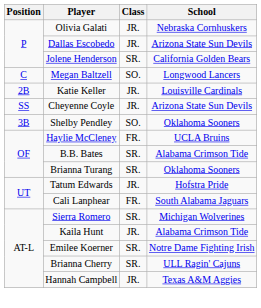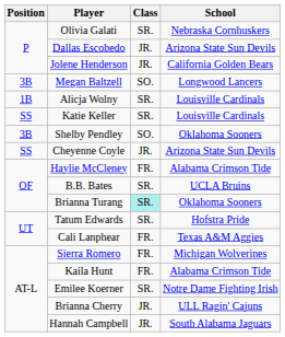 <table class="wikitable">
 <tr>
 <th>Position</th>
 <th>Player</th>
 <th>Class</th>
 <th>School</th>
 </tr>
 <tr align=center>
 <td rowspan=3><a href='#'>P</a></td>
 <td>Olivia Galati</td>
-<td>JR.</td>
+<td>SR.</td>
 <td><a href='#'>Nebraska Cornhuskers</a></td>
 </tr>
 <tr align=center>
 <td><a href='#'>Dallas Escobedo</a></td>
 <td>JR.</td>
 <td><a href='#'>Arizona State Sun Devils</a></td>
 </tr>
 <tr align=center>
 <td><a href='#'>Jolene Henderson</a></td>
-<td>SR.</td>
+<td>JR.</td>
 <td><a href='#'>California Golden Bears</a></td>
 </tr>
 <tr align=center>
-<td rowspan=1><a href='#'>C</a></td>
+<td rowspan=1><a href='#'>3B</a></td>
 <td><a href='#'>Megan Baltzell</a></td>
 <td>SO.</td>
 <td><a href='#'>Longwood Lancers</a></td>
 </tr>
 <tr align=center>
-<td rowspan=1><a href='#'>2B</a></td>
+<td rowspan=1><a href='#'>1B</a></td>
+<td>Alicja Wolny</td>
+<td>SR.</td>
+<td><a href='#'>Louisville Cardinals</a></td>
+</tr>
+<tr align=center>
+<td rowspan=1><a href='#'>SS</a></td>
 <td>Katie Keller</td>
-<td>JR.</td>
+<td>SR.</td>
 <td><a href='#'>Louisville Cardinals</a></td>
+</tr>
+<tr align=center>
+<td rowspan=1><a href='#'>3B</a></td>
+<td>Shelby Pendley</td>
+<td>SO.</td>
+<td><a href='#'>Oklahoma Sooners</a></td>
 </tr>
 <tr align=center>
 <td rowspan=1><a href='#'>SS</a></td>
 <td>Cheyenne Coyle</td>
 <td>JR.</td>
 <td><a href='#'>Arizona State Sun Devils</a></td>
 </tr>
 <tr align=center>
-<td rowspan=1><a href='#'>3B</a></td>
-<td>Shelby Pendley</td>
-<td>SO.</td>
-<td><a href='#'>Oklahoma Sooners</a></td>
-</tr>
-<tr align=center>
 <td rowspan=3><a href='#'>OF</a></td>
 <td><a href='#'>Haylie McCleney</a></td>
 <td>FR.</td>
-<td><a href='#'>UCLA Bruins</a></td>
+<td><a href='#'>Alabama Crimson Tide</a></td>
 </tr>
 <tr align=center>
 <td>B.B. Bates</td>
 <td>SR.</td>
-<td><a href='#'>Alabama Crimson Tide</a></td>
+<td><a href='#'>UCLA Bruins</a></td>
 </tr>
 <tr align=center>
 <td>Brianna Turang</td>
-<td>SR.</td>
+<td style="background: paleturquoise;">SR.</td>
 <td><a href='#'>Oklahoma Sooners</a></td>
 </tr>
 <tr align=center>
 <td rowspan=2><a href='#'>UT</a></td>
 <td>Tatum Edwards</td>
-<td>JR.</td>
+<td>SR.</td>
 <td><a href='#'>Hofstra Pride</a></td>
 </tr>
 <tr align=center>
 <td>Cali Lanphear</td>
 <td>FR.</td>
-<td><a href='#'>South Alabama Jaguars</a></td>
+<td><a href='#'>Texas A&M Aggies</a></td>
 </tr>
 <tr align=center>
 <td rowspan=5>AT-L</td>
 <td><a href='#'>Sierra Romero</a></td>
-<td>SR.</td>
+<td>FR.</td>
 <td><a href='#'>Michigan Wolverines</a></td>
 </tr>
 <tr align=center>
 <td>Kaila Hunt</td>
-<td>JR.</td>
+<td>FR.</td>
 <td><a href='#'>Alabama Crimson Tide</a></td>
 </tr>
 <tr align=center>
 <td>Emilee Koerner</td>
 <td>SR.</td>
 <td><a href='#'>Notre Dame Fighting Irish</a></td>
 </tr>
 <tr align=center>
 <td>Brianna Cherry</td>
-<td>SR.</td>
+<td>JR.</td>
 <td><a href='#'>ULL Ragin' Cajuns</a></td>
 </tr>
 <tr align=center>
 <td>Hannah Campbell</td>
 <td>JR.</td>
-<td><a href='#'>Texas A&M Aggies</a></td>
+<td><a href='#'>South Alabama Jaguars</a></td>
 </tr>
 </table>
